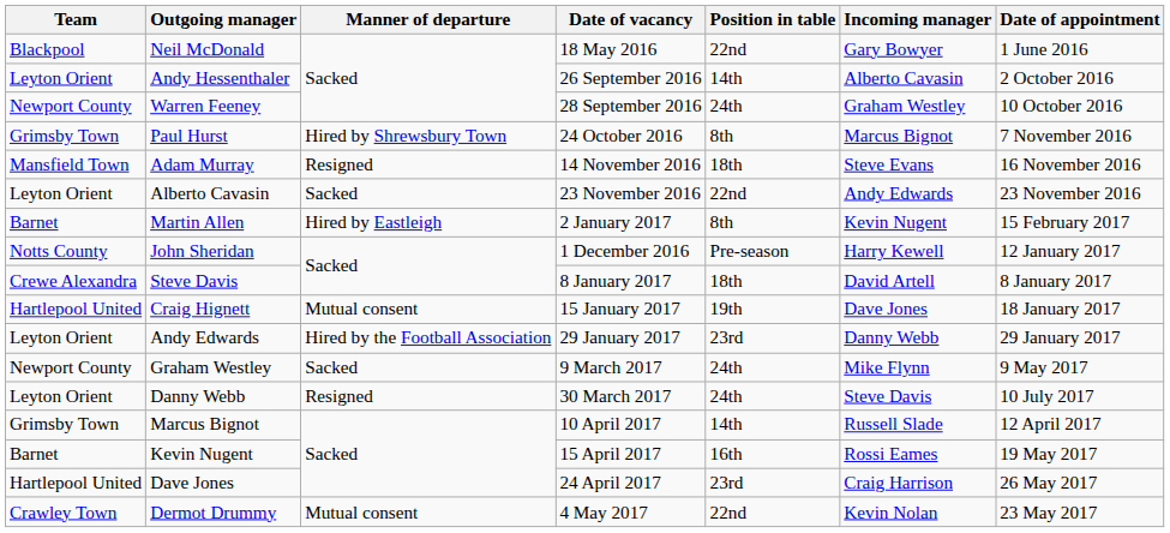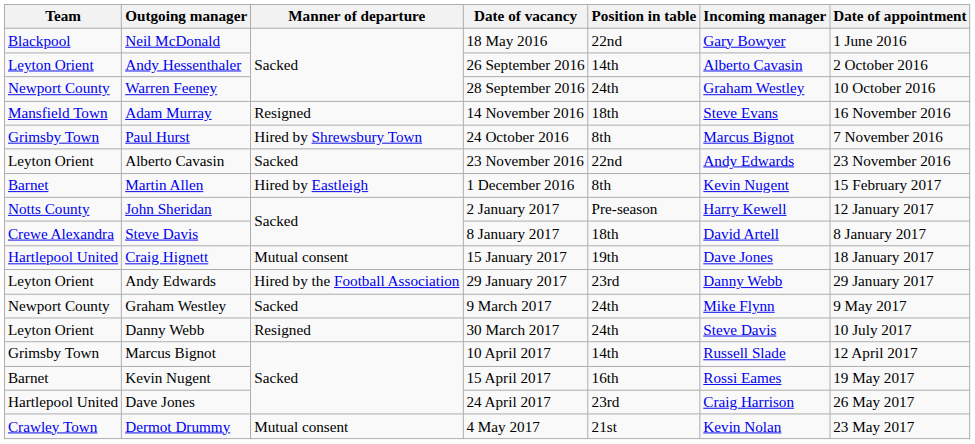 <table class="wikitable sortable">
 <tr>
 <th>Team</th>
 <th>Outgoing manager</th>
 <th>Manner of departure</th>
 <th>Date of vacancy</th>
 <th>Position in table</th>
 <th>Incoming manager</th>
 <th>Date of appointment</th>
 </tr>
 <tr>
 <td><a href='#'>Blackpool</a></td>
 <td> <a href='#'>Neil McDonald</a></td>
 <td rowspan="3">Sacked</td>
 <td>18 May 2016</td>
 <td>22nd</td>
 <td> <a href='#'>Gary Bowyer</a></td>
 <td>1 June 2016</td>
 </tr>
 <tr>
 <td><a href='#'>Leyton Orient</a></td>
 <td> <a href='#'>Andy Hessenthaler</a></td>
 <td>26 September 2016</td>
 <td>14th</td>
 <td> <a href='#'>Alberto Cavasin</a></td>
 <td>2 October 2016</td>
 </tr>
 <tr>
 <td><a href='#'>Newport County</a></td>
 <td> <a href='#'>Warren Feeney</a></td>
 <td>28 September 2016</td>
 <td>24th</td>
 <td> <a href='#'>Graham Westley</a></td>
 <td>10 October 2016</td>
 </tr>
 <tr>
+<td><a href='#'>Mansfield Town</a></td>
+<td> <a href='#'>Adam Murray</a></td>
+<td>Resigned</td>
+<td>14 November 2016</td>
+<td>18th</td>
+<td> <a href='#'>Steve Evans</a></td>
+<td>16 November 2016</td>
+</tr>
+<tr>
 <td><a href='#'>Grimsby Town</a></td>
 <td> <a href='#'>Paul Hurst</a></td>
 <td>Hired by <a href='#'>Shrewsbury Town</a></td>
 <td>24 October 2016</td>
 <td>8th</td>
 <td> <a href='#'>Marcus Bignot</a></td>
 <td>7 November 2016</td>
-</tr>
-<tr>
-<td><a href='#'>Mansfield Town</a></td>
-<td> <a href='#'>Adam Murray</a></td>
-<td>Resigned</td>
-<td>14 November 2016</td>
-<td>18th</td>
-<td> <a href='#'>Steve Evans</a></td>
-<td>16 November 2016</td>
 </tr>
 <tr>
 <td>Leyton Orient</td>
 <td> Alberto Cavasin</td>
 <td>Sacked</td>
 <td>23 November 2016</td>
 <td>22nd</td>
 <td> <a href='#'>Andy Edwards</a></td>
 <td>23 November 2016</td>
 </tr>
 <tr>
 <td><a href='#'>Barnet</a></td>
 <td> <a href='#'>Martin Allen</a></td>
 <td>Hired by <a href='#'>Eastleigh</a></td>
-<td>2 January 2017</td>
+<td>1 December 2016</td>
 <td>8th</td>
 <td> <a href='#'>Kevin Nugent</a></td>
 <td>15 February 2017</td>
 </tr>
 <tr>
 <td><a href='#'>Notts County</a></td>
 <td> <a href='#'>John Sheridan</a></td>
 <td rowspan=2>Sacked</td>
-<td>1 December 2016</td>
+<td>2 January 2017</td>
 <td>Pre-season</td>
 <td> <a href='#'>Harry Kewell</a></td>
 <td>12 January 2017</td>
 </tr>
 <tr>
 <td><a href='#'>Crewe Alexandra</a></td>
 <td> <a href='#'>Steve Davis</a></td>
 <td>8 January 2017</td>
 <td>18th</td>
 <td> <a href='#'>David Artell</a></td>
 <td>8 January 2017</td>
 </tr>
 <tr>
 <td><a href='#'>Hartlepool United</a></td>
 <td> <a href='#'>Craig Hignett</a></td>
 <td>Mutual consent</td>
 <td>15 January 2017</td>
 <td>19th</td>
 <td> <a href='#'>Dave Jones</a></td>
 <td>18 January 2017</td>
 </tr>
 <tr>
 <td>Leyton Orient</td>
 <td> Andy Edwards</td>
 <td>Hired by the <a href='#'>Football Association</a></td>
 <td>29 January 2017</td>
 <td>23rd</td>
 <td> <a href='#'>Danny Webb</a></td>
 <td>29 January 2017</td>
 </tr>
 <tr>
 <td>Newport County</td>
 <td> Graham Westley</td>
 <td>Sacked</td>
 <td>9 March 2017</td>
 <td>24th</td>
 <td> <a href='#'>Mike Flynn</a></td>
 <td>9 May 2017</td>
 </tr>
 <tr>
 <td>Leyton Orient</td>
 <td> Danny Webb</td>
 <td>Resigned</td>
 <td>30 March 2017</td>
 <td>24th</td>
 <td> <a href='#'>Steve Davis</a></td>
 <td>10 July 2017</td>
 </tr>
 <tr>
 <td>Grimsby Town</td>
 <td> Marcus Bignot</td>
 <td rowspan=3>Sacked</td>
 <td>10 April 2017</td>
 <td>14th</td>
 <td> <a href='#'>Russell Slade</a></td>
 <td>12 April 2017</td>
 </tr>
 <tr>
 <td>Barnet</td>
 <td> Kevin Nugent</td>
 <td>15 April 2017</td>
 <td>16th</td>
 <td> <a href='#'>Rossi Eames</a></td>
 <td>19 May 2017</td>
 </tr>
 <tr>
 <td>Hartlepool United</td>
 <td> Dave Jones</td>
 <td>24 April 2017</td>
 <td>23rd</td>
 <td> <a href='#'>Craig Harrison</a></td>
 <td>26 May 2017</td>
 </tr>
 <tr>
 <td><a href='#'>Crawley Town</a></td>
 <td> <a href='#'>Dermot Drummy</a></td>
 <td>Mutual consent</td>
 <td>4 May 2017</td>
-<td>22nd</td>
+<td>21st</td>
 <td> <a href='#'>Kevin Nolan</a></td>
 <td>23 May 2017</td>
 </tr>
 </table>
